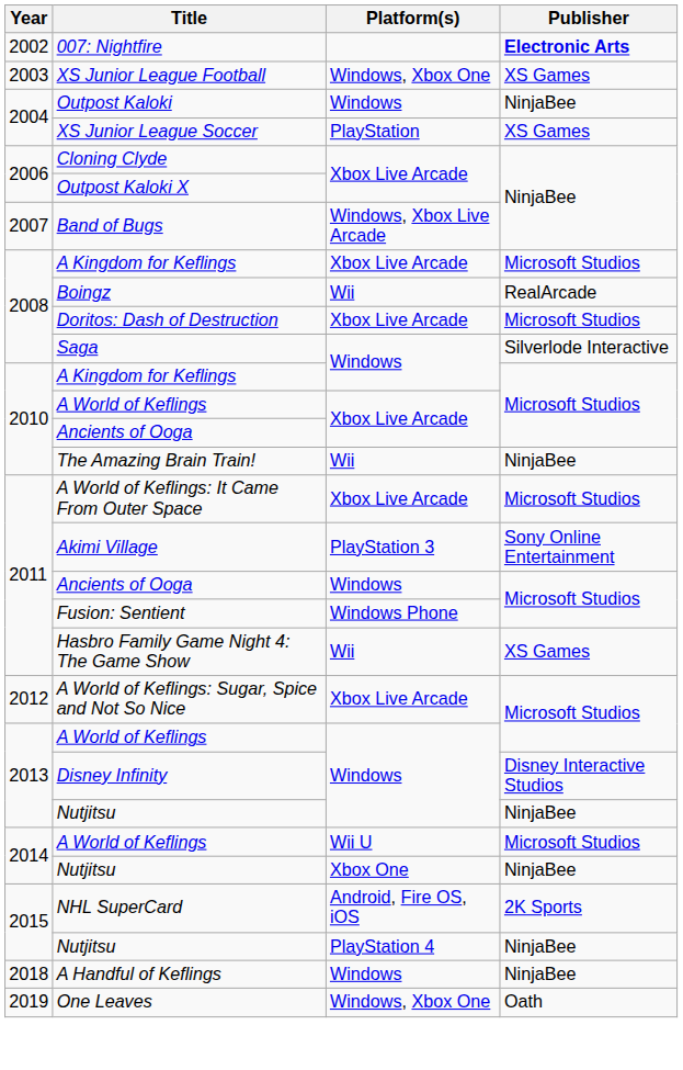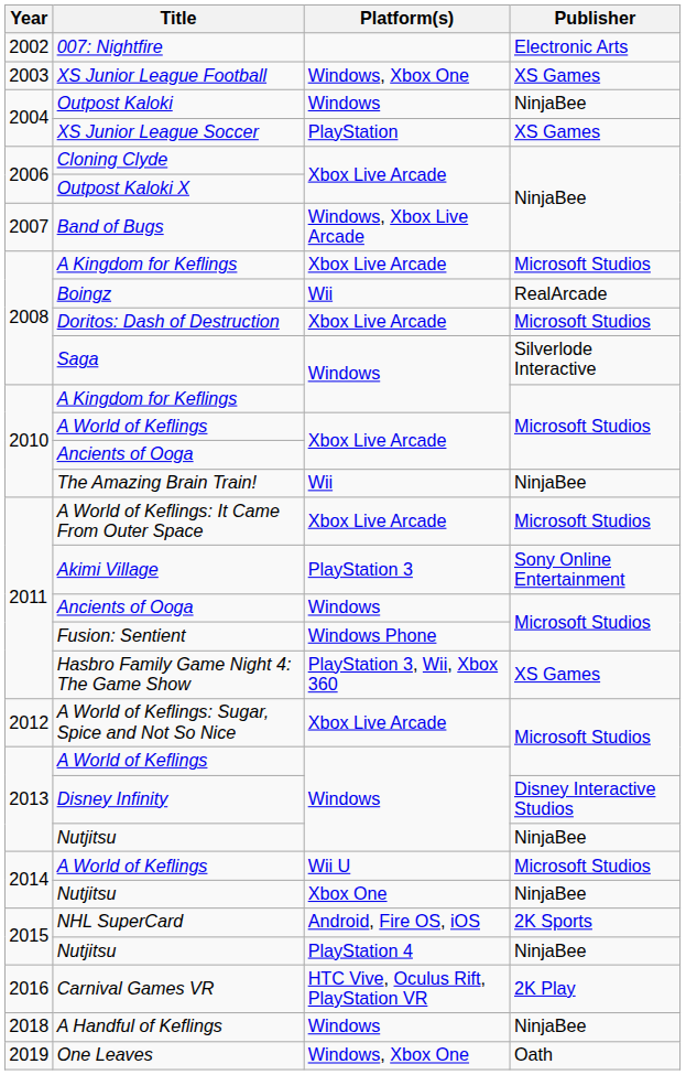 <table class="wikitable sortable">
 <tr>
 <th>Year</th>
 <th>Title</th>
 <th>Platform(s)</th>
 <th>Publisher</th>
 </tr>
 <tr>
 <td>2002</td>
 <td><a href='#'><em>007: Nightfire</em></a></td>
 <td></td>
-<td><strong><a href='#'>Electronic Arts</a></strong></td>
+<td><a href='#'>Electronic Arts</a></td>
 </tr>
 <tr>
 <td>2003</td>
 <td><em><a href='#'>XS Junior League Football</a></em></td>
 <td><a href='#'>Windows</a>, <a href='#'>Xbox One</a></td>
 <td><a href='#'>XS Games</a></td>
 </tr>
 <tr>
 <td rowspan="2">2004</td>
 <td><a href='#'><em>Outpost Kaloki</em></a></td>
 <td><a href='#'>Windows</a></td>
 <td>NinjaBee</td>
 </tr>
 <tr>
 <td><em><a href='#'>XS Junior League Soccer</a></em></td>
 <td><a href='#'>PlayStation</a></td>
 <td><a href='#'>XS Games</a></td>
 </tr>
 <tr>
 <td rowspan="2">2006</td>
 <td><em><a href='#'>Cloning Clyde</a></em></td>
 <td rowspan="2"><a href='#'>Xbox Live Arcade</a></td>
 <td rowspan="3">NinjaBee</td>
 </tr>
 <tr>
 <td><em><a href='#'>Outpost Kaloki X</a></em></td>
 </tr>
 <tr>
 <td>2007</td>
 <td><em><a href='#'>Band of Bugs</a></em></td>
 <td><a href='#'>Windows</a>, <a href='#'>Xbox Live Arcade</a></td>
 </tr>
 <tr>
 <td rowspan="4">2008</td>
 <td><em><a href='#'>A Kingdom for Keflings</a></em></td>
 <td><a href='#'>Xbox Live Arcade</a></td>
 <td><a href='#'>Microsoft Studios</a></td>
 </tr>
 <tr>
 <td><em><a href='#'>Boingz</a></em></td>
 <td><a href='#'>Wii</a></td>
 <td>RealArcade</td>
 </tr>
 <tr>
 <td><em><a href='#'>Doritos: Dash of Destruction</a></em></td>
 <td><a href='#'>Xbox Live Arcade</a></td>
 <td><a href='#'>Microsoft Studios</a></td>
 </tr>
 <tr>
 <td><a href='#'><em>Saga</em></a></td>
 <td rowspan="2"><a href='#'>Windows</a></td>
 <td>Silverlode Interactive</td>
 </tr>
 <tr>
 <td rowspan="4">2010</td>
 <td><em><a href='#'>A Kingdom for Keflings</a></em></td>
 <td rowspan="3"><a href='#'>Microsoft Studios</a></td>
 </tr>
 <tr>
 <td><em><a href='#'>A World of Keflings</a></em></td>
 <td rowspan="2"><a href='#'>Xbox Live Arcade</a></td>
 </tr>
 <tr>
 <td><em><a href='#'>Ancients of Ooga</a></em></td>
 </tr>
 <tr>
 <td><em>The Amazing Brain Train!</em></td>
 <td><a href='#'>Wii</a></td>
 <td>NinjaBee</td>
 </tr>
 <tr>
 <td rowspan="5">2011</td>
 <td><em>A World of Keflings: It Came From Outer Space</em></td>
 <td><a href='#'>Xbox Live Arcade</a></td>
 <td><a href='#'>Microsoft Studios</a></td>
 </tr>
 <tr>
 <td><em><a href='#'>Akimi Village</a></em></td>
 <td><a href='#'>PlayStation 3</a></td>
 <td><a href='#'>Sony Online Entertainment</a></td>
 </tr>
 <tr>
 <td><em><a href='#'>Ancients of Ooga</a></em></td>
 <td><a href='#'>Windows</a></td>
 <td rowspan="2"><a href='#'>Microsoft Studios</a></td>
 </tr>
 <tr>
 <td><em>Fusion: Sentient</em></td>
 <td><a href='#'>Windows Phone</a></td>
 </tr>
 <tr>
 <td><em>Hasbro Family Game Night 4: The Game Show</em></td>
-<td><a href='#'>Wii</a></td>
+<td><a href='#'>PlayStation 3</a>, <a href='#'>Wii</a>, <a href='#'>Xbox 360</a></td>
 <td><a href='#'>XS Games</a></td>
 </tr>
 <tr>
 <td>2012</td>
 <td><em>A World of Keflings: Sugar, Spice and Not So Nice</em></td>
 <td><a href='#'>Xbox Live Arcade</a></td>
 <td rowspan="2"><a href='#'>Microsoft Studios</a></td>
 </tr>
 <tr>
 <td rowspan="3">2013</td>
 <td><em><a href='#'>A World of Keflings</a></em></td>
 <td rowspan="3"><a href='#'>Windows</a></td>
 </tr>
 <tr>
 <td><a href='#'><em>Disney Infinity</em></a></td>
 <td><a href='#'>Disney Interactive Studios</a></td>
 </tr>
 <tr>
 <td><em>Nutjitsu</em></td>
 <td>NinjaBee</td>
 </tr>
 <tr>
 <td rowspan="2">2014</td>
 <td><em><a href='#'>A World of Keflings</a></em></td>
 <td><a href='#'>Wii U</a></td>
 <td><a href='#'>Microsoft Studios</a></td>
 </tr>
 <tr>
 <td><em>Nutjitsu</em></td>
 <td><a href='#'>Xbox One</a></td>
 <td>NinjaBee</td>
 </tr>
 <tr>
 <td rowspan="2">2015</td>
 <td><em>NHL SuperCard</em></td>
 <td><a href='#'>Android</a>, <a href='#'>Fire OS</a>, <a href='#'>iOS</a></td>
 <td><a href='#'>2K Sports</a></td>
 </tr>
 <tr>
 <td><em>Nutjitsu</em></td>
 <td><a href='#'>PlayStation 4</a></td>
 <td>NinjaBee</td>
 </tr>
 <tr>
+<td>2016</td>
+<td><em>Carnival Games VR</em></td>
+<td><a href='#'>HTC Vive</a>, <a href='#'>Oculus Rift</a>, <a href='#'>PlayStation VR</a></td>
+<td><a href='#'>2K Play</a></td>
+</tr>
+<tr>
 <td>2018</td>
 <td><em>A Handful of Keflings</em></td>
 <td><a href='#'>Windows</a></td>
 <td>NinjaBee</td>
 </tr>
 <tr>
 <td>2019</td>
 <td><em>One Leaves</em></td>
 <td><a href='#'>Windows</a>, <a href='#'>Xbox One</a></td>
 <td>Oath</td>
 </tr>
 </table>
